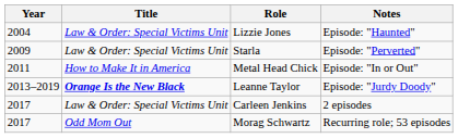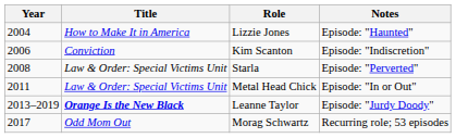 <table class="wikitable">
 <tr>
 <th>Year</th>
 <th>Title</th>
 <th>Role</th>
 <th>Notes</th>
 </tr>
 <tr>
 <td>2004</td>
-<td><em><a href='#'>Law & Order: Special Victims Unit</a></em></td>
+<td><em><a href='#'>How to Make It in America</a></em></td>
 <td>Lizzie Jones</td>
 <td>Episode: "<a href='#'>Haunted</a>"</td>
 </tr>
 <tr>
-<td>2009</td>
+<td>2006</td>
+<td><em><a href='#'>Conviction</a></em></td>
+<td>Kim Scanton</td>
+<td>Episode: "Indiscretion"</td>
+</tr>
+<tr>
+<td>2008</td>
 <td><em>Law & Order: Special Victims Unit</em></td>
 <td>Starla</td>
 <td>Episode: "<a href='#'>Perverted</a>"</td>
 </tr>
 <tr>
 <td>2011</td>
-<td><em><a href='#'>How to Make It in America</a></em></td>
+<td><em><a href='#'>Law & Order: Special Victims Unit</a></em></td>
 <td>Metal Head Chick</td>
 <td>Episode: "In or Out"</td>
 </tr>
 <tr>
 <td>2013–2019</td>
 <td><strong><em><a href='#'>Orange Is the New Black</a></em></strong></td>
 <td>Leanne Taylor</td>
 <td>Episode: "<a href='#'>Jurdy Doody</a>"</td>
 </tr>
 <tr>
 <td>2017</td>
-<td><em>Law & Order: Special Victims Unit</em></td>
-<td>Carleen Jenkins</td>
-<td>2 episodes</td>
-</tr>
-<tr>
-<td>2017</td>
 <td><em><a href='#'>Odd Mom Out</a></em></td>
 <td>Morag Schwartz</td>
 <td>Recurring role; 53 episodes</td>
 </tr>
 </table>
